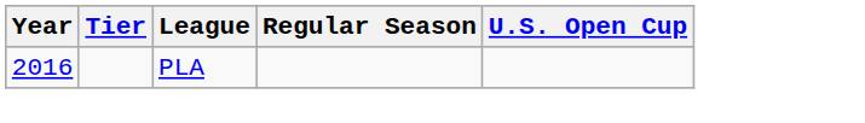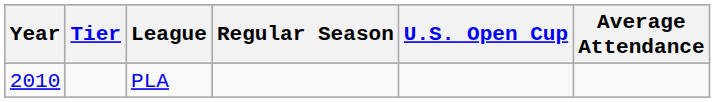 <table class="wikitable">
 <tr>
 <th>Year</th>
 <th><a href='#'>Tier</a></th>
 <th>League</th>
 <th>Regular Season</th>
 <th><a href='#'>U.S. Open Cup</a></th>
+<th>Average<br>Attendance</th>
 </tr>
 <tr>
-<td><a href='#'>2016</a></td>
+<td><a href='#'>2010</a></td>
 <td></td>
 <td><a href='#'>PLA</a></td>
 <td></td>
 <td></td>
+<td></td>
 </tr>
 </table>
